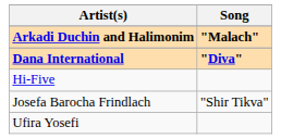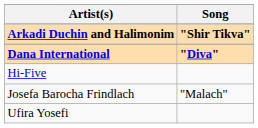 <table class="wikitable sortable plainrowheaders" style="margin: 1em auto 1em auto">
 <tr>
 </tr>
 <tr>
 <th scope="col">Artist(s)</th>
 <th scope="col">Song</th>
 </tr>
 <tr>
 </tr>
 <tr style="font-weight:bold; background:navajowhite;">
 <td><a href='#'>Arkadi Duchin</a> and Halimonim</td>
-<td>"Malach"</td>
+<td>"Shir Tikva"</td>
 </tr>
 <tr>
 </tr>
 <tr style="font-weight:bold; background:navajowhite;">
 <td><a href='#'>Dana International</a></td>
 <td>"<a href='#'>Diva</a>"</td>
 </tr>
 <tr>
 <td><a href='#'>Hi-Five</a></td>
 <td></td>
 </tr>
 <tr>
 <td>Josefa Barocha Frindlach</td>
-<td>"Shir Tikva"</td>
+<td>"Malach"</td>
 </tr>
 <tr>
 <td>Ufira Yosefi</td>
 <td></td>
 </tr>
 </table>
